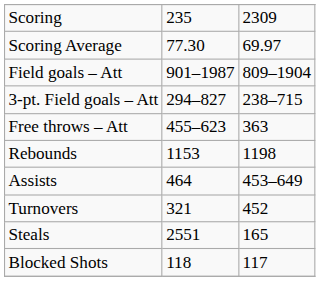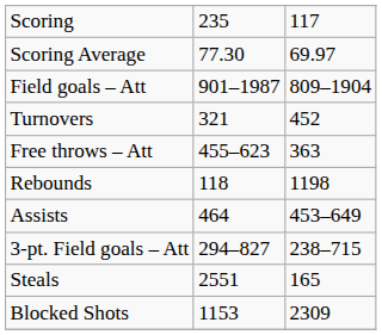 <table class="wikitable">
 <tr>
 </tr>
 <tr>
 <td>Scoring</td>
 <td>235</td>
-<td>2309</td>
+<td>117</td>
 </tr>
 <tr>
 <td>Scoring Average</td>
 <td>77.30</td>
 <td>69.97</td>
 </tr>
 <tr>
 <td>Field goals – Att</td>
 <td>901–1987</td>
 <td>809–1904</td>
 </tr>
 <tr>
-<td>3-pt. Field goals – Att</td>
-<td>294–827</td>
-<td>238–715</td>
+<td>Turnovers</td>
+<td>321</td>
+<td>452</td>
 </tr>
 <tr>
 <td>Free throws – Att</td>
 <td>455–623</td>
 <td>363</td>
 </tr>
 <tr>
 <td>Rebounds</td>
-<td>1153</td>
+<td>118</td>
 <td>1198</td>
 </tr>
 <tr>
 <td>Assists</td>
 <td>464</td>
 <td>453–649</td>
 </tr>
 <tr>
-<td>Turnovers</td>
-<td>321</td>
-<td>452</td>
+<td>3-pt. Field goals – Att</td>
+<td>294–827</td>
+<td>238–715</td>
 </tr>
 <tr>
 <td>Steals</td>
 <td>2551</td>
 <td>165</td>
 </tr>
 <tr>
 <td>Blocked Shots</td>
-<td>118</td>
-<td>117</td>
+<td>1153</td>
+<td>2309</td>
 </tr>
 <tr>
 </tr>
 </table>
